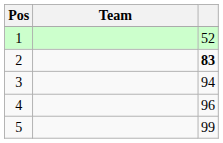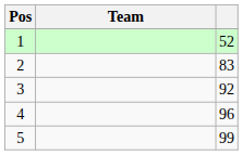 <table class="wikitable" style="text-align: center; font-size: 100%;">
 <tr>
 <th width=25>Pos</th>
 <th width=180>Team</th>
 <th style="padding:2px;"></th>
 </tr>
 <tr>
 </tr>
 <tr bgcolor="#ccffcc">
 <td>1</td>
 <td align="left"></td>
 <td>52</td>
 </tr>
 <tr>
 <td>2</td>
 <td align="left"></td>
-<td><strong>83</strong></td>
+<td>83</td>
 </tr>
 <tr>
 <td>3</td>
 <td align="left"></td>
-<td>94</td>
+<td>92</td>
 </tr>
 <tr>
 <td>4</td>
 <td align="left"></td>
 <td>96</td>
 </tr>
 <tr>
 <td>5</td>
 <td align="left"></td>
 <td>99</td>
 </tr>
 </table>
